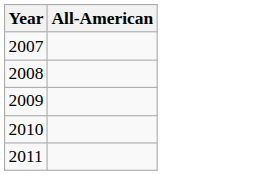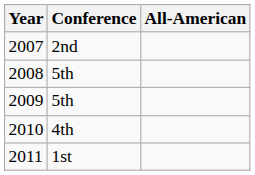 <table class="wikitable">
 <tr>
 <th>Year</th>
+<th>Conference</th>
 <th>All-American</th>
 </tr>
 <tr>
 <td>2007</td>
+<td>2nd</td>
 <td></td>
 </tr>
 <tr>
 <td>2008</td>
+<td>5th</td>
 <td></td>
 </tr>
 <tr>
 <td>2009</td>
+<td>5th</td>
 <td></td>
 </tr>
 <tr>
 <td>2010</td>
+<td>4th</td>
 <td></td>
 </tr>
 <tr>
 <td>2011</td>
+<td>1st</td>
 <td></td>
 </tr>
 </table>
